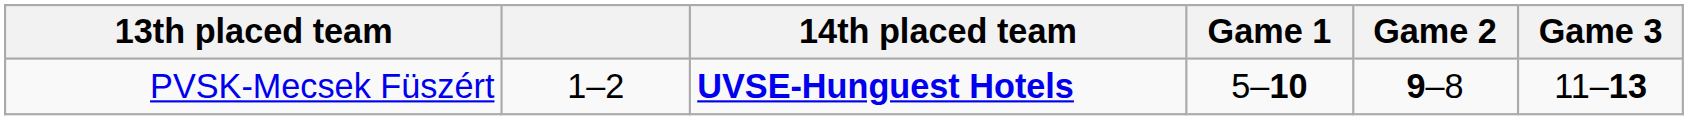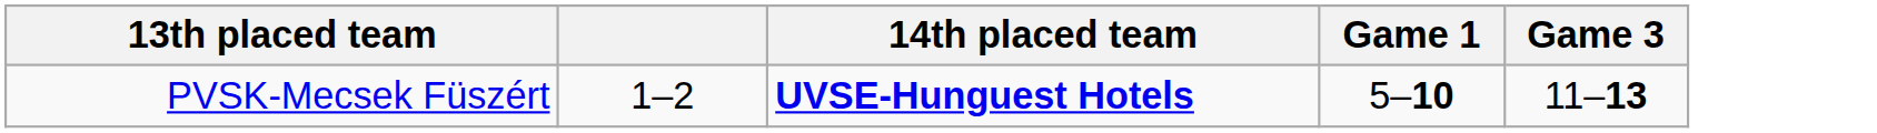 <table class=wikitable style="text-align:center">
 <tr>
 <th width=225>13th placed team</th>
 <th width=80></th>
 <th width=225>14th placed team</th>
 <th width=70>Game 1</th>
-<th width=70>Game 2</th>
 <th width=70>Game 3</th>
 </tr>
 <tr>
 <td align=right><a href='#'>PVSK-Mecsek Füszért</a> </td>
 <td>1–2</td>
 <td align=left> <strong><a href='#'>UVSE-Hunguest Hotels</a></strong></td>
 <td>5–<strong>10</strong></td>
-<td><strong>9</strong>–8</td>
 <td>11–<strong>13</strong></td>
 </tr>
 </table>
